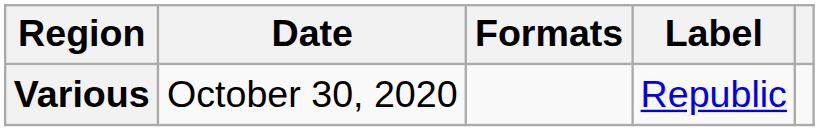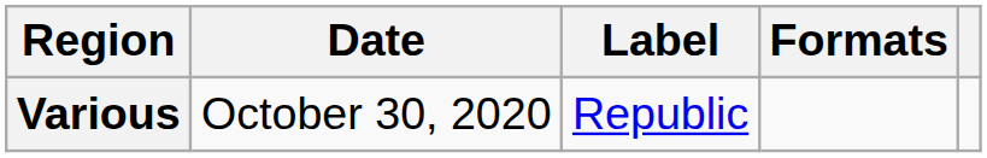 <table class="wikitable plainrowheaders">
 <tr>
 <th scope="col">Region</th>
 <th scope="col">Date</th>
+<th scope="col">Label</th>
 <th scope="col">Formats</th>
-<th scope="col">Label</th>
 <th scope="col"></th>
 </tr>
 <tr>
 <th scope="row">Various</th>
 <td>October 30, 2020</td>
+<td><a href='#'>Republic</a></td>
 <td></td>
-<td><a href='#'>Republic</a></td>
 <td style="text-align:center;"></td>
 </tr>
 </table>
